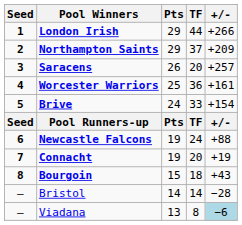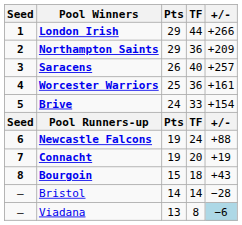 <table class="wikitable" style="text-align: center;">
 <tr>
 <th>Seed</th>
 <th>Pool Winners</th>
 <th>Pts</th>
 <th>TF</th>
 <th>+/-</th>
 </tr>
 <tr>
 <td><strong>1</strong></td>
 <td align=left> <strong><a href='#'>London Irish</a></strong></td>
 <td>29</td>
 <td>44</td>
 <td>+266</td>
 </tr>
 <tr>
 <td><strong>2</strong></td>
 <td align=left> <strong><a href='#'>Northampton Saints</a></strong></td>
 <td>29</td>
-<td>37</td>
+<td>36</td>
 <td>+209</td>
 </tr>
 <tr>
 <td><strong>3</strong></td>
 <td align=left> <strong><a href='#'>Saracens</a></strong></td>
 <td>26</td>
-<td>20</td>
+<td>40</td>
 <td>+257</td>
 </tr>
 <tr>
 <td><strong>4</strong></td>
 <td align=left> <strong><a href='#'>Worcester Warriors</a></strong></td>
 <td>25</td>
 <td>36</td>
 <td>+161</td>
 </tr>
 <tr>
 <td><strong>5</strong></td>
 <td align=left> <strong><a href='#'>Brive</a></strong></td>
 <td>24</td>
 <td>33</td>
 <td>+154</td>
 </tr>
 <tr>
 <th>Seed</th>
 <th>Pool Runners-up</th>
 <th>Pts</th>
 <th>TF</th>
 <th>+/-</th>
 </tr>
 <tr>
 <td><strong>6</strong></td>
 <td align=left> <strong><a href='#'>Newcastle Falcons</a></strong></td>
 <td>19</td>
 <td>24</td>
 <td>+88</td>
 </tr>
 <tr>
 <td><strong>7</strong></td>
 <td align=left> <strong><a href='#'>Connacht</a></strong></td>
 <td>19</td>
 <td>20</td>
 <td>+19</td>
 </tr>
 <tr>
 <td><strong>8</strong></td>
 <td align=left> <strong><a href='#'>Bourgoin</a></strong></td>
 <td>15</td>
 <td>18</td>
 <td>+43</td>
 </tr>
 <tr>
 <td>–</td>
 <td align=left> <a href='#'>Bristol</a></td>
 <td>14</td>
 <td>14</td>
 <td>−28</td>
 </tr>
 <tr>
 <td>–</td>
 <td align=left> <a href='#'>Viadana</a></td>
 <td>13</td>
 <td>8</td>
 <td style="background: lightblue;">−6</td>
 </tr>
 </table>
